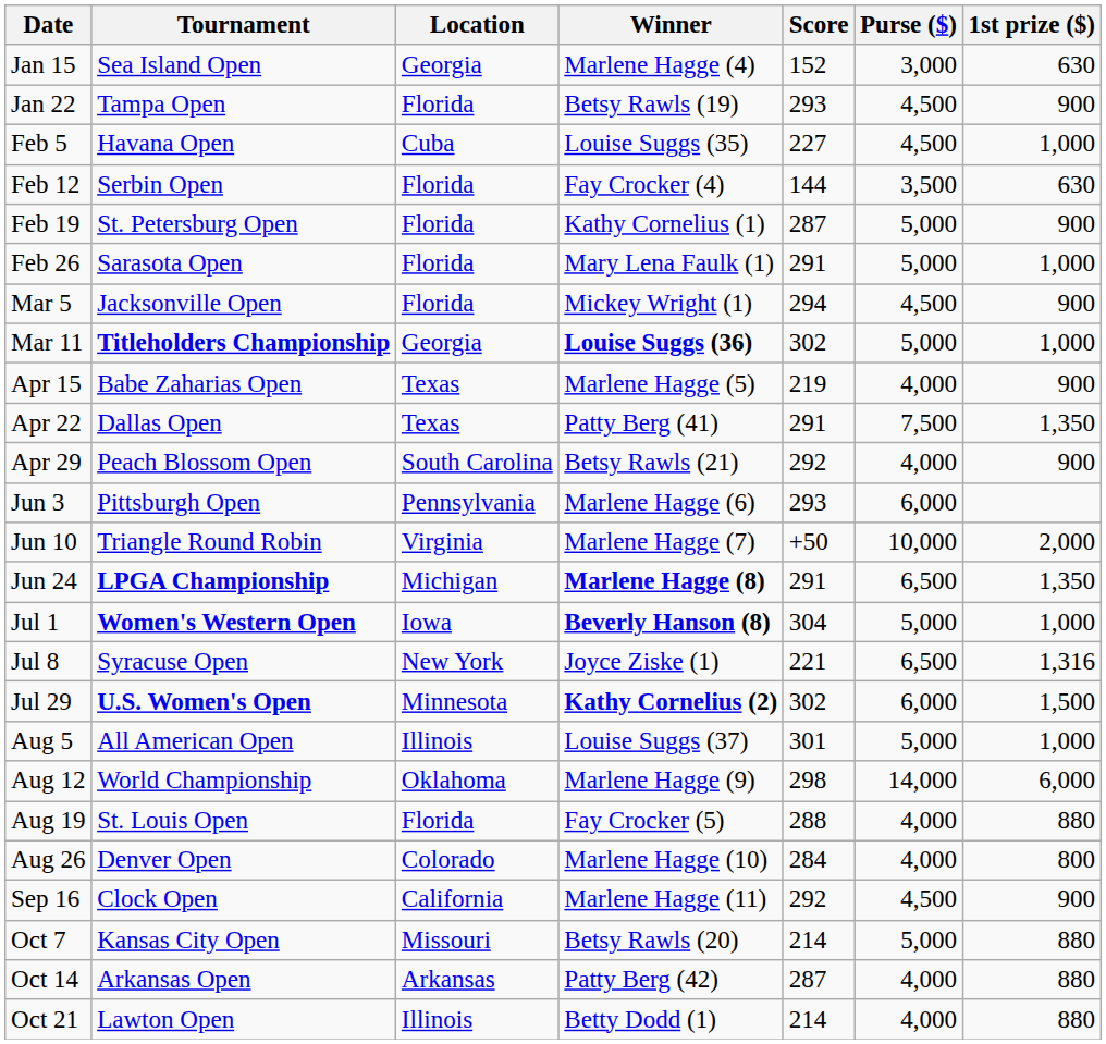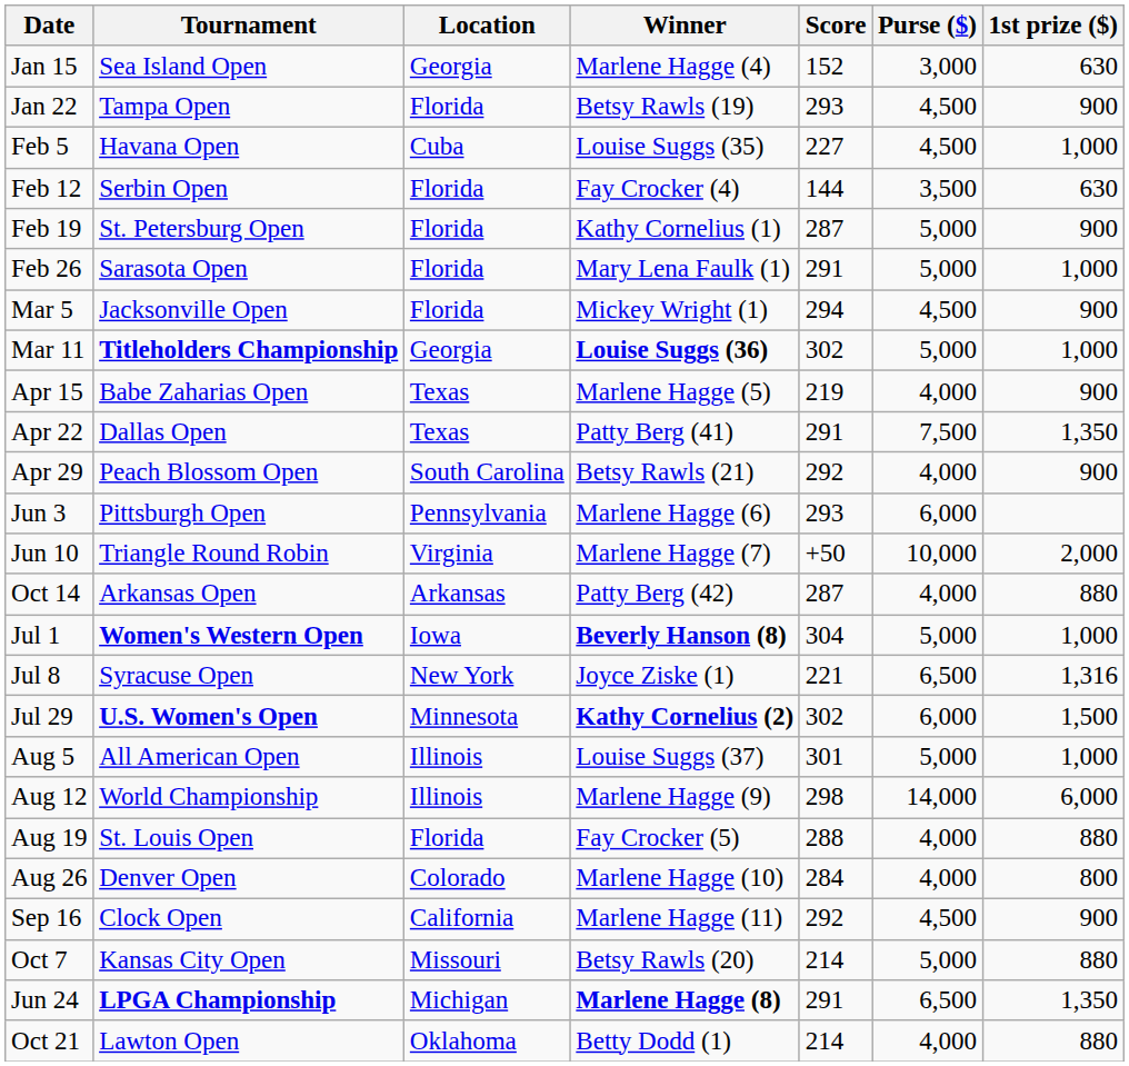 <table class="wikitable sortable">
 <tr>
 <th>Date</th>
 <th>Tournament</th>
 <th>Location</th>
 <th>Winner</th>
 <th>Score</th>
 <th>Purse (<a href='#'>$</a>)</th>
 <th>1st prize ($)</th>
 </tr>
 <tr>
 <td>Jan 15</td>
 <td><a href='#'>Sea Island Open</a></td>
 <td><a href='#'>Georgia</a></td>
 <td> <a href='#'>Marlene Hagge</a> (4)</td>
 <td>152</td>
 <td align=right>3,000</td>
 <td align=right>630</td>
 </tr>
 <tr>
 <td>Jan 22</td>
 <td><a href='#'>Tampa Open</a></td>
 <td><a href='#'>Florida</a></td>
 <td> <a href='#'>Betsy Rawls</a> (19)</td>
 <td>293</td>
 <td align=right>4,500</td>
 <td align=right>900</td>
 </tr>
 <tr>
 <td>Feb 5</td>
 <td><a href='#'>Havana Open</a></td>
 <td><a href='#'>Cuba</a></td>
 <td> <a href='#'>Louise Suggs</a> (35)</td>
 <td>227</td>
 <td align=right>4,500</td>
 <td align=right>1,000</td>
 </tr>
 <tr>
 <td>Feb 12</td>
 <td><a href='#'>Serbin Open</a></td>
 <td><a href='#'>Florida</a></td>
 <td> <a href='#'>Fay Crocker</a> (4)</td>
 <td>144</td>
 <td align=right>3,500</td>
 <td align=right>630</td>
 </tr>
 <tr>
 <td>Feb 19</td>
 <td><a href='#'>St. Petersburg Open</a></td>
 <td><a href='#'>Florida</a></td>
 <td> <a href='#'>Kathy Cornelius</a> (1)</td>
 <td>287</td>
 <td align=right>5,000</td>
 <td align=right>900</td>
 </tr>
 <tr>
 <td>Feb 26</td>
 <td><a href='#'>Sarasota Open</a></td>
 <td><a href='#'>Florida</a></td>
 <td> <a href='#'>Mary Lena Faulk</a> (1)</td>
 <td>291</td>
 <td align=right>5,000</td>
 <td align=right>1,000</td>
 </tr>
 <tr>
 <td>Mar 5</td>
 <td><a href='#'>Jacksonville Open</a></td>
 <td><a href='#'>Florida</a></td>
 <td> <a href='#'>Mickey Wright</a> (1)</td>
 <td>294</td>
 <td align=right>4,500</td>
 <td align=right>900</td>
 </tr>
 <tr>
 <td>Mar 11</td>
 <td><strong><a href='#'>Titleholders Championship</a></strong></td>
 <td><a href='#'>Georgia</a></td>
 <td> <strong><a href='#'>Louise Suggs</a> (36)</strong></td>
 <td>302</td>
 <td align=right>5,000</td>
 <td align=right>1,000</td>
 </tr>
 <tr>
 <td>Apr 15</td>
 <td><a href='#'>Babe Zaharias Open</a></td>
 <td><a href='#'>Texas</a></td>
 <td> <a href='#'>Marlene Hagge</a> (5)</td>
 <td>219</td>
 <td align=right>4,000</td>
 <td align=right>900</td>
 </tr>
 <tr>
 <td>Apr 22</td>
 <td><a href='#'>Dallas Open</a></td>
 <td><a href='#'>Texas</a></td>
 <td> <a href='#'>Patty Berg</a> (41)</td>
 <td>291</td>
 <td align=right>7,500</td>
 <td align=right>1,350</td>
 </tr>
 <tr>
 <td>Apr 29</td>
 <td><a href='#'>Peach Blossom Open</a></td>
 <td><a href='#'>South Carolina</a></td>
 <td> <a href='#'>Betsy Rawls</a> (21)</td>
 <td>292</td>
 <td align=right>4,000</td>
 <td align=right>900</td>
 </tr>
 <tr>
 <td>Jun 3</td>
 <td><a href='#'>Pittsburgh Open</a></td>
 <td><a href='#'>Pennsylvania</a></td>
 <td> <a href='#'>Marlene Hagge</a> (6)</td>
 <td>293</td>
 <td align=right>6,000</td>
 <td align=right></td>
 </tr>
 <tr>
 <td>Jun 10</td>
 <td><a href='#'>Triangle Round Robin</a></td>
 <td><a href='#'>Virginia</a></td>
 <td> <a href='#'>Marlene Hagge</a> (7)</td>
 <td>+50</td>
 <td align=right>10,000</td>
 <td align=right>2,000</td>
 </tr>
 <tr>
-<td>Jun 24</td>
-<td><strong><a href='#'>LPGA Championship</a></strong></td>
-<td><a href='#'>Michigan</a></td>
-<td> <strong><a href='#'>Marlene Hagge</a> (8)</strong></td>
-<td>291</td>
-<td align=right>6,500</td>
-<td align=right>1,350</td>
+<td>Oct 14</td>
+<td><a href='#'>Arkansas Open</a></td>
+<td><a href='#'>Arkansas</a></td>
+<td> <a href='#'>Patty Berg</a> (42)</td>
+<td>287</td>
+<td align=right>4,000</td>
+<td align=right>880</td>
 </tr>
 <tr>
 <td>Jul 1</td>
 <td><strong><a href='#'>Women's Western Open</a></strong></td>
 <td><a href='#'>Iowa</a></td>
 <td> <strong><a href='#'>Beverly Hanson</a> (8)</strong></td>
 <td>304</td>
 <td align=right>5,000</td>
 <td align=right>1,000</td>
 </tr>
 <tr>
 <td>Jul 8</td>
 <td><a href='#'>Syracuse Open</a></td>
 <td><a href='#'>New York</a></td>
 <td> <a href='#'>Joyce Ziske</a> (1)</td>
 <td>221</td>
 <td align=right>6,500</td>
 <td align=right>1,316</td>
 </tr>
 <tr>
 <td>Jul 29</td>
 <td><strong><a href='#'>U.S. Women's Open</a></strong></td>
 <td><a href='#'>Minnesota</a></td>
 <td> <strong><a href='#'>Kathy Cornelius</a> (2)</strong></td>
 <td>302</td>
 <td align=right>6,000</td>
 <td align=right>1,500</td>
 </tr>
 <tr>
 <td>Aug 5</td>
 <td><a href='#'>All American Open</a></td>
 <td><a href='#'>Illinois</a></td>
 <td> <a href='#'>Louise Suggs</a> (37)</td>
 <td>301</td>
 <td align=right>5,000</td>
 <td align=right>1,000</td>
 </tr>
 <tr>
 <td>Aug 12</td>
 <td><a href='#'>World Championship</a></td>
-<td><a href='#'>Oklahoma</a></td>
+<td><a href='#'>Illinois</a></td>
 <td> <a href='#'>Marlene Hagge</a> (9)</td>
 <td>298</td>
 <td align=right>14,000</td>
 <td align=right>6,000</td>
 </tr>
 <tr>
 <td>Aug 19</td>
 <td><a href='#'>St. Louis Open</a></td>
 <td><a href='#'>Florida</a></td>
 <td> <a href='#'>Fay Crocker</a> (5)</td>
 <td>288</td>
 <td align=right>4,000</td>
 <td align=right>880</td>
 </tr>
 <tr>
 <td>Aug 26</td>
 <td><a href='#'>Denver Open</a></td>
 <td><a href='#'>Colorado</a></td>
 <td> <a href='#'>Marlene Hagge</a> (10)</td>
 <td>284</td>
 <td align=right>4,000</td>
 <td align=right>800</td>
 </tr>
 <tr>
 <td>Sep 16</td>
 <td><a href='#'>Clock Open</a></td>
 <td><a href='#'>California</a></td>
 <td> <a href='#'>Marlene Hagge</a> (11)</td>
 <td>292</td>
 <td align=right>4,500</td>
 <td align=right>900</td>
 </tr>
 <tr>
 <td>Oct 7</td>
 <td><a href='#'>Kansas City Open</a></td>
 <td><a href='#'>Missouri</a></td>
 <td> <a href='#'>Betsy Rawls</a> (20)</td>
 <td>214</td>
 <td align=right>5,000</td>
 <td align=right>880</td>
 </tr>
 <tr>
-<td>Oct 14</td>
-<td><a href='#'>Arkansas Open</a></td>
-<td><a href='#'>Arkansas</a></td>
-<td> <a href='#'>Patty Berg</a> (42)</td>
-<td>287</td>
-<td align=right>4,000</td>
-<td align=right>880</td>
+<td>Jun 24</td>
+<td><strong><a href='#'>LPGA Championship</a></strong></td>
+<td><a href='#'>Michigan</a></td>
+<td> <strong><a href='#'>Marlene Hagge</a> (8)</strong></td>
+<td>291</td>
+<td align=right>6,500</td>
+<td align=right>1,350</td>
 </tr>
 <tr>
 <td>Oct 21</td>
 <td><a href='#'>Lawton Open</a></td>
-<td><a href='#'>Illinois</a></td>
+<td><a href='#'>Oklahoma</a></td>
 <td> <a href='#'>Betty Dodd</a> (1)</td>
 <td>214</td>
 <td align=right>4,000</td>
 <td align=right>880</td>
 </tr>
 </table>
